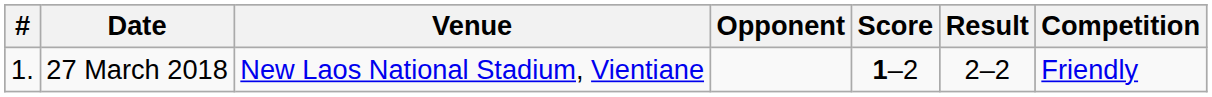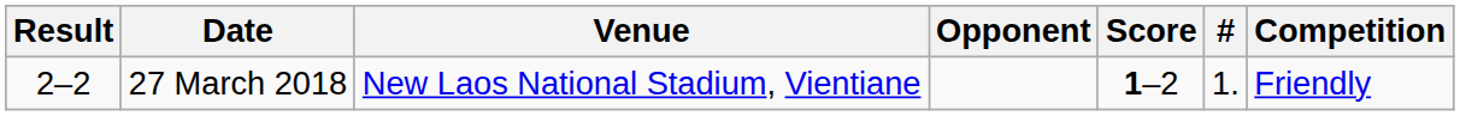 <table class="wikitable">
 <tr>
-<th>#</th>
+<th>Result</th>
 <th>Date</th>
 <th>Venue</th>
 <th>Opponent</th>
 <th>Score</th>
-<th>Result</th>
+<th>#</th>
 <th>Competition</th>
 </tr>
 <tr>
-<td>1.</td>
+<td align=center>2–2</td>
 <td>27 March 2018</td>
 <td><a href='#'>New Laos National Stadium</a>, <a href='#'>Vientiane</a></td>
 <td></td>
 <td align=center><strong>1</strong>–2</td>
-<td align=center>2–2</td>
+<td>1.</td>
 <td><a href='#'>Friendly</a></td>
 </tr>
 </table>
